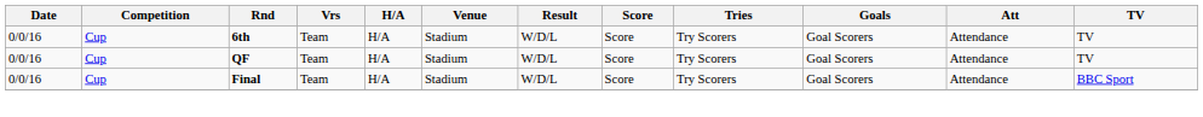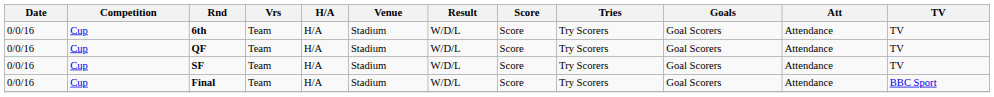 <table class="wikitable" style="font-size:85%;" width="100%">
 <tr>
 <th>Date</th>
 <th>Competition</th>
 <th>Rnd</th>
 <th>Vrs</th>
 <th>H/A</th>
 <th>Venue</th>
 <th>Result</th>
 <th>Score</th>
 <th>Tries</th>
 <th>Goals</th>
 <th>Att</th>
 <th>TV</th>
 </tr>
 <tr>
 <td>0/0/16</td>
 <td><a href='#'>Cup</a></td>
 <td><strong>6th</strong></td>
 <td>Team</td>
 <td>H/A</td>
 <td>Stadium</td>
 <td>W/D/L</td>
 <td>Score</td>
 <td>Try Scorers</td>
 <td>Goal Scorers</td>
 <td>Attendance</td>
 <td>TV</td>
 </tr>
 <tr>
 <td>0/0/16</td>
 <td><a href='#'>Cup</a></td>
 <td><strong>QF</strong></td>
 <td>Team</td>
 <td>H/A</td>
 <td>Stadium</td>
 <td>W/D/L</td>
 <td>Score</td>
 <td>Try Scorers</td>
 <td>Goal Scorers</td>
 <td>Attendance</td>
 <td>TV</td>
 </tr>
 <tr>
 <td>0/0/16</td>
 <td><a href='#'>Cup</a></td>
+<td><strong>SF</strong></td>
+<td>Team</td>
+<td>H/A</td>
+<td>Stadium</td>
+<td>W/D/L</td>
+<td>Score</td>
+<td>Try Scorers</td>
+<td>Goal Scorers</td>
+<td>Attendance</td>
+<td>TV</td>
+</tr>
+<tr>
+<td>0/0/16</td>
+<td><a href='#'>Cup</a></td>
 <td><strong>Final</strong></td>
 <td>Team</td>
 <td>H/A</td>
 <td>Stadium</td>
 <td>W/D/L</td>
 <td>Score</td>
 <td>Try Scorers</td>
 <td>Goal Scorers</td>
 <td>Attendance</td>
 <td><a href='#'>BBC Sport</a></td>
 </tr>
 <tr>
 </tr>
 </table>
